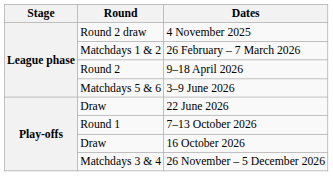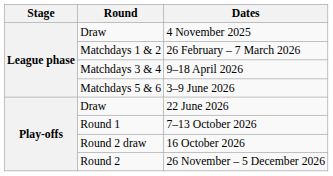 <table class="wikitable">
 <tr>
 <th>Stage</th>
 <th>Round</th>
 <th>Dates</th>
 </tr>
 <tr>
 <th rowspan=4>League phase</th>
-<td>Round 2 draw</td>
+<td>Draw</td>
 <td>4 November 2025</td>
 </tr>
 <tr>
 <td>Matchdays 1 & 2</td>
 <td>26 February – 7 March 2026</td>
 </tr>
 <tr>
-<td>Round 2</td>
+<td>Matchdays 3 & 4</td>
 <td>9–18 April 2026</td>
 </tr>
 <tr>
 <td>Matchdays 5 & 6</td>
 <td>3–9 June 2026</td>
 </tr>
 <tr>
 <th rowspan=4>Play-offs</th>
 <td>Draw</td>
 <td>22 June 2026</td>
 </tr>
 <tr>
 <td>Round 1</td>
 <td>7–13 October 2026</td>
 </tr>
 <tr>
-<td>Draw</td>
+<td>Round 2 draw</td>
 <td>16 October 2026</td>
 </tr>
 <tr>
-<td>Matchdays 3 & 4</td>
+<td>Round 2</td>
 <td>26 November – 5 December 2026</td>
 </tr>
 </table>
